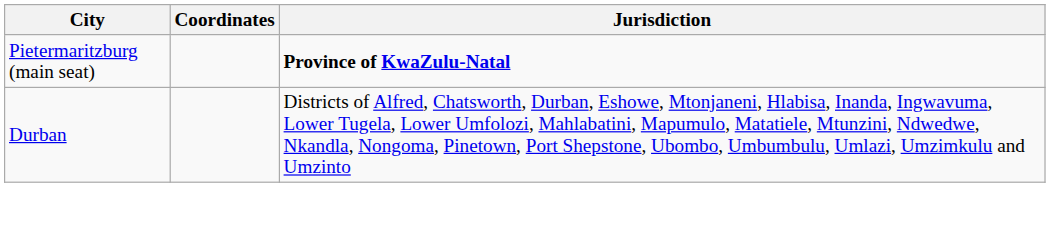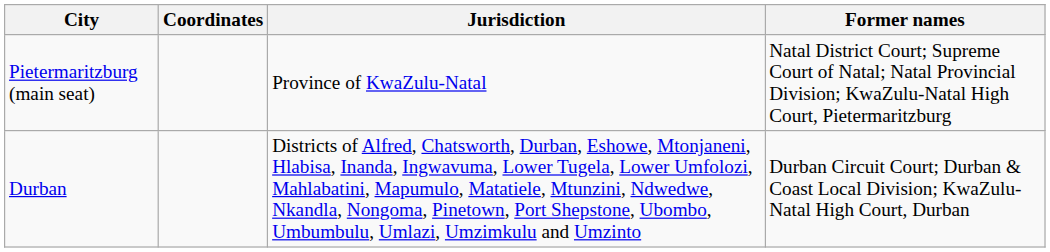 <table class=wikitable>
 <tr>
 <th>City</th>
 <th>Coordinates</th>
 <th>Jurisdiction</th>
+<th>Former names</th>
 </tr>
 <tr>
 <td><a href='#'>Pietermaritzburg</a> (main seat)</td>
 <td></td>
-<td><strong>Province of <a href='#'>KwaZulu-Natal</a></strong></td>
+<td>Province of <a href='#'>KwaZulu-Natal</a></td>
+<td>Natal District Court; Supreme Court of Natal; Natal Provincial Division; KwaZulu-Natal High Court, Pietermaritzburg</td>
 </tr>
 <tr>
 <td><a href='#'>Durban</a></td>
 <td></td>
 <td>Districts of <a href='#'>Alfred</a>, <a href='#'>Chatsworth</a>, <a href='#'>Durban</a>, <a href='#'>Eshowe</a>, <a href='#'>Mtonjaneni</a>, <a href='#'>Hlabisa</a>, <a href='#'>Inanda</a>, <a href='#'>Ingwavuma</a>, <a href='#'>Lower Tugela</a>, <a href='#'>Lower Umfolozi</a>, <a href='#'>Mahlabatini</a>, <a href='#'>Mapumulo</a>, <a href='#'>Matatiele</a>, <a href='#'>Mtunzini</a>, <a href='#'>Ndwedwe</a>, <a href='#'>Nkandla</a>, <a href='#'>Nongoma</a>, <a href='#'>Pinetown</a>, <a href='#'>Port Shepstone</a>, <a href='#'>Ubombo</a>, <a href='#'>Umbumbulu</a>, <a href='#'>Umlazi</a>, <a href='#'>Umzimkulu</a> and <a href='#'>Umzinto</a></td>
+<td>Durban Circuit Court; Durban & Coast Local Division; KwaZulu-Natal High Court, Durban</td>
 </tr>
 </table>
